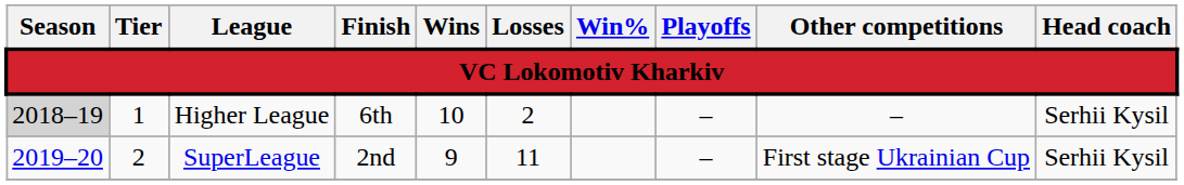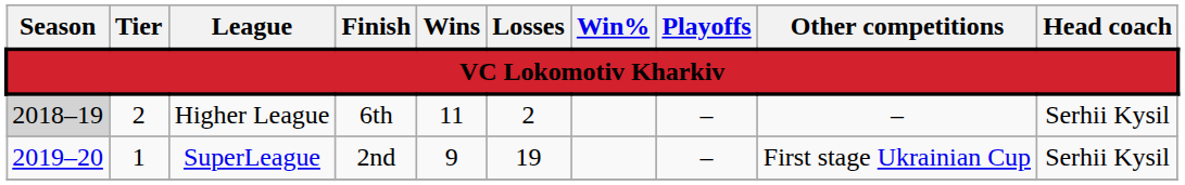 <table class="wikitable plainrowheaders" style="text-align:center; font-size:90%" summary="Season (sortable), Team, Conference, Conference finish (sortable), Division, Division finish (sortable), Wins (sortable), Losses (sortable), Win% (sortable), GB (sortable), Playoffs, Awards and Head coach">
 <tr>
 <th scope="col">Season</th>
 <th scope="col">Tier</th>
 <th scope="col">League</th>
 <th scope="col">Finish</th>
 <th scope="col">Wins</th>
 <th scope="col">Losses</th>
 <th scope="col"><a href='#'>Win%</a></th>
 <th scope="col" class="unsortable"><a href='#'>Playoffs</a></th>
 <th scope="col" class="unsortable">Other competitions</th>
 <th scope="col">Head coach</th>
 </tr>
 <tr>
 <td colspan="12" align=center style="border:2px solid black; background-color:#D3212D"><span><strong>VC Lokomotiv Kharkiv</strong></span></td>
 </tr>
 <tr>
 <td style="background: lightgrey;">2018–19</td>
-<td>1</td>
+<td>2</td>
 <td>Higher League</td>
 <td>6th</td>
-<td>10</td>
+<td>11</td>
 <td>2</td>
 <td></td>
 <td>–</td>
 <td>–</td>
 <td> Serhii Kysil</td>
 </tr>
 <tr>
 <td><a href='#'>2019–20</a></td>
-<td>2</td>
+<td>1</td>
 <td><a href='#'>SuperLeague</a></td>
 <td>2nd</td>
 <td>9</td>
-<td>11</td>
+<td>19</td>
 <td></td>
 <td>–</td>
 <td>First stage <a href='#'>Ukrainian Cup</a></td>
 <td> Serhii Kysil</td>
 </tr>
 <tr l>
 </tr>
 </table>
